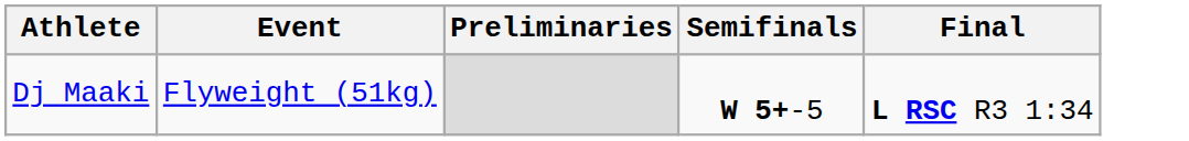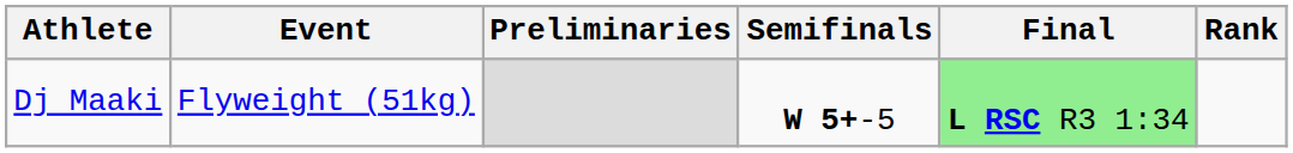 <table class="wikitable" style="font-size:90%;">
 <tr>
 <th>Athlete</th>
 <th>Event</th>
 <th>Preliminaries</th>
 <th>Semifinals</th>
 <th>Final</th>
+<th>Rank</th>
 </tr>
 <tr>
 <td><a href='#'>Dj Maaki</a></td>
 <td><a href='#'>Flyweight (51kg)</a></td>
 <td style="text-align:center; background:#dcdcdc;"></td>
 <td align=center> <br> <strong>W</strong> <strong>5+</strong>-5</td>
-<td align=center> <br> <strong>L</strong> <strong><a href='#'>RSC</a></strong> R3 1:34</td>
+<td align=center style="background: lightgreen;"> <br> <strong>L</strong> <strong><a href='#'>RSC</a></strong> R3 1:34</td>
+<td align=center></td>
 </tr>
 </table>
